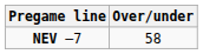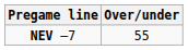 <table class="wikitable">
 <tr align="center">
 <th style=>Pregame line</th>
 <th style=>Over/under</th>
 </tr>
 <tr align="center">
 <td><strong>NEV</strong> –7</td>
-<td>58</td>
+<td>55</td>
 </tr>
 </table>
